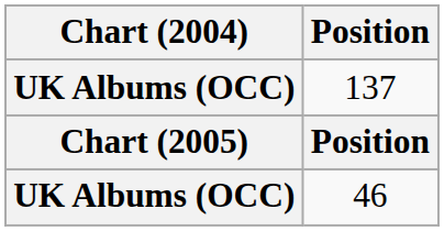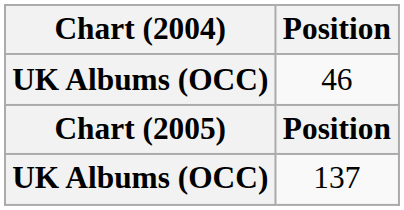 <table class="wikitable plainrowheaders" style="text-align:center">
 <tr>
 <th scope="col">Chart (2004)</th>
 <th scope="col">Position</th>
 </tr>
 <tr>
 <th scope="row">UK Albums (OCC)</th>
-<td>137</td>
+<td>46</td>
 </tr>
 <tr>
 <th scope="col">Chart (2005)</th>
 <th scope="col">Position</th>
 </tr>
 <tr>
 <th scope="row">UK Albums (OCC)</th>
-<td>46</td>
+<td>137</td>
 </tr>
 </table>
